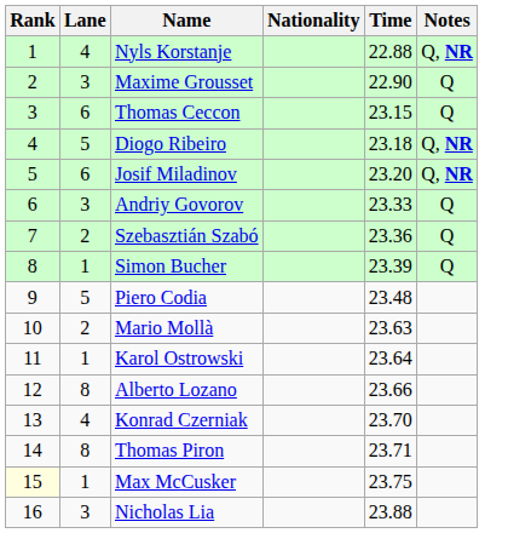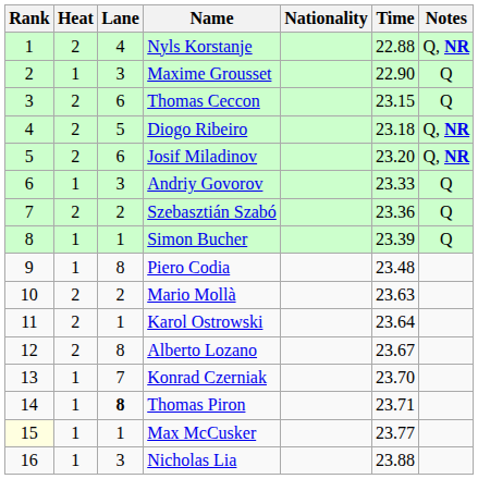 <table class="wikitable sortable" style="text-align:center">
 <tr>
 <th>Rank</th>
+<th>Heat</th>
 <th>Lane</th>
 <th>Name</th>
 <th>Nationality</th>
 <th>Time</th>
 <th>Notes</th>
 </tr>
 <tr bgcolor=ccffcc>
 <td>1</td>
+<td>2</td>
 <td>4</td>
 <td align=left><a href='#'>Nyls Korstanje</a></td>
 <td align=left></td>
 <td>22.88</td>
 <td>Q, <strong><a href='#'>NR</a></strong></td>
 </tr>
 <tr bgcolor=ccffcc>
 <td>2</td>
+<td>1</td>
 <td>3</td>
 <td align=left><a href='#'>Maxime Grousset</a></td>
 <td align=left></td>
 <td>22.90</td>
 <td>Q</td>
 </tr>
 <tr bgcolor=ccffcc>
 <td>3</td>
+<td>2</td>
 <td>6</td>
 <td align=left><a href='#'>Thomas Ceccon</a></td>
 <td align=left></td>
 <td>23.15</td>
 <td>Q</td>
 </tr>
 <tr bgcolor=ccffcc>
 <td>4</td>
+<td>2</td>
 <td>5</td>
 <td align=left><a href='#'>Diogo Ribeiro</a></td>
 <td align=left></td>
 <td>23.18</td>
 <td>Q, <strong><a href='#'>NR</a></strong></td>
 </tr>
 <tr bgcolor=ccffcc>
 <td>5</td>
+<td>2</td>
 <td>6</td>
 <td align=left><a href='#'>Josif Miladinov</a></td>
 <td align=left></td>
 <td>23.20</td>
 <td>Q, <strong><a href='#'>NR</a></strong></td>
 </tr>
 <tr bgcolor=ccffcc>
 <td>6</td>
+<td>1</td>
 <td>3</td>
 <td align=left><a href='#'>Andriy Govorov</a></td>
 <td align=left></td>
 <td>23.33</td>
 <td>Q</td>
 </tr>
 <tr bgcolor=ccffcc>
 <td>7</td>
 <td>2</td>
+<td>2</td>
 <td align=left><a href='#'>Szebasztián Szabó</a></td>
 <td align=left></td>
 <td>23.36</td>
 <td>Q</td>
 </tr>
 <tr bgcolor=ccffcc>
 <td>8</td>
 <td>1</td>
+<td>1</td>
 <td align=left><a href='#'>Simon Bucher</a></td>
 <td align=left></td>
 <td>23.39</td>
 <td>Q</td>
 </tr>
 <tr>
 <td>9</td>
-<td>5</td>
+<td>1</td>
+<td>8</td>
 <td align=left><a href='#'>Piero Codia</a></td>
 <td align=left></td>
 <td>23.48</td>
 <td></td>
 </tr>
 <tr>
 <td>10</td>
 <td>2</td>
+<td>2</td>
 <td align=left><a href='#'>Mario Mollà</a></td>
 <td align=left></td>
 <td>23.63</td>
 <td></td>
 </tr>
 <tr>
 <td>11</td>
+<td>2</td>
 <td>1</td>
 <td align=left><a href='#'>Karol Ostrowski</a></td>
 <td align=left></td>
 <td>23.64</td>
 <td></td>
 </tr>
 <tr>
 <td>12</td>
+<td>2</td>
 <td>8</td>
 <td align=left><a href='#'>Alberto Lozano</a></td>
 <td align=left></td>
-<td>23.66</td>
+<td>23.67</td>
 <td></td>
 </tr>
 <tr>
 <td>13</td>
-<td>4</td>
+<td>1</td>
+<td>7</td>
 <td align=left><a href='#'>Konrad Czerniak</a></td>
 <td align=left></td>
 <td>23.70</td>
 <td></td>
 </tr>
 <tr>
 <td>14</td>
-<td>8</td>
+<td>1</td>
+<td><strong>8</strong></td>
 <td align=left><a href='#'>Thomas Piron</a></td>
 <td align=left></td>
 <td>23.71</td>
 <td></td>
 </tr>
 <tr>
 <td style="background: lightyellow;">15</td>
 <td>1</td>
+<td>1</td>
 <td align=left><a href='#'>Max McCusker</a></td>
 <td align=left></td>
-<td>23.75</td>
+<td>23.77</td>
 <td></td>
 </tr>
 <tr>
 <td>16</td>
+<td>1</td>
 <td>3</td>
 <td align=left><a href='#'>Nicholas Lia</a></td>
 <td align=left></td>
 <td>23.88</td>
 <td></td>
 </tr>
 </table>
